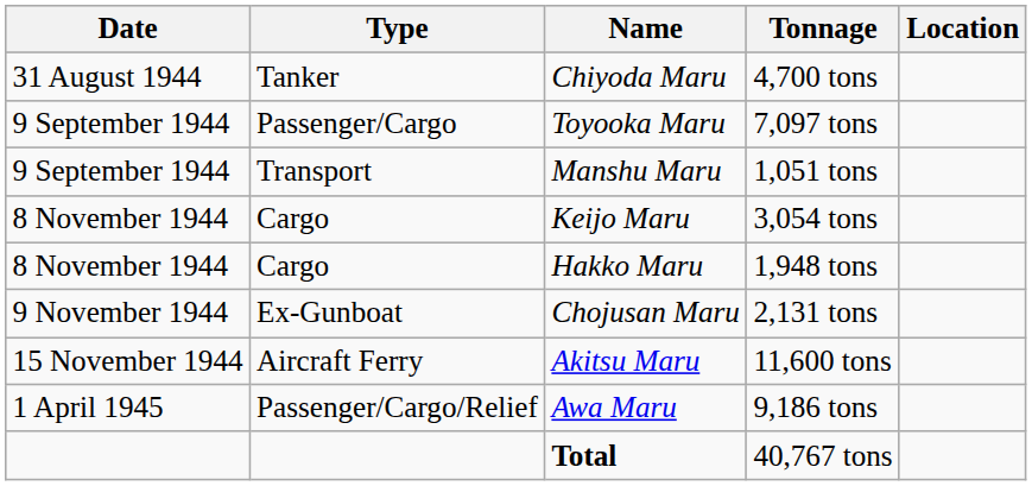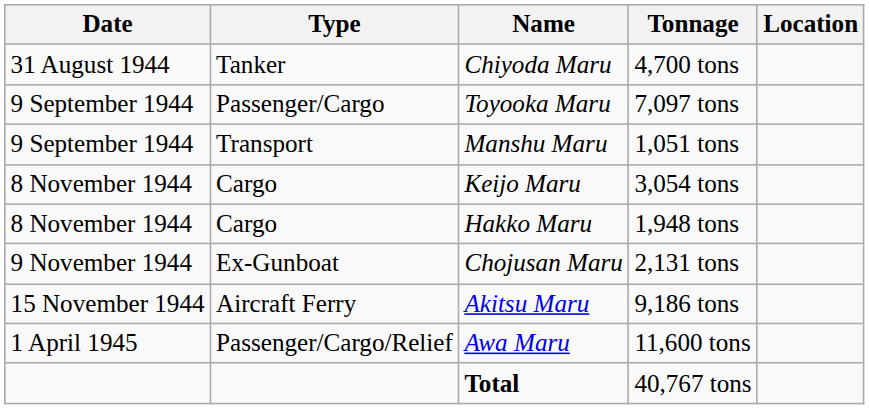 <table class="wikitable">
 <tr>
 <th>Date</th>
 <th>Type</th>
 <th>Name</th>
 <th>Tonnage</th>
 <th>Location</th>
 </tr>
 <tr>
 <td>31 August 1944</td>
 <td>Tanker</td>
 <td><em>Chiyoda Maru</em></td>
 <td>4,700 tons</td>
 <td></td>
 </tr>
 <tr>
 <td>9 September 1944</td>
 <td>Passenger/Cargo</td>
 <td><em>Toyooka Maru</em></td>
 <td>7,097 tons</td>
 <td></td>
 </tr>
 <tr>
 <td>9 September 1944</td>
 <td>Transport</td>
 <td><em>Manshu Maru</em></td>
 <td>1,051 tons</td>
 <td></td>
 </tr>
 <tr>
 <td>8 November 1944</td>
 <td>Cargo</td>
 <td><em>Keijo Maru</em></td>
 <td>3,054 tons</td>
 <td></td>
 </tr>
 <tr>
 <td>8 November 1944</td>
 <td>Cargo</td>
 <td><em>Hakko Maru</em></td>
 <td>1,948 tons</td>
 <td></td>
 </tr>
 <tr>
 <td>9 November 1944</td>
 <td>Ex-Gunboat</td>
 <td><em>Chojusan Maru</em></td>
 <td>2,131 tons</td>
 <td></td>
 </tr>
 <tr>
 <td>15 November 1944</td>
 <td>Aircraft Ferry</td>
 <td><em><a href='#'>Akitsu Maru</a></em></td>
-<td>11,600 tons</td>
+<td>9,186 tons</td>
 <td></td>
 </tr>
 <tr>
 <td>1 April 1945</td>
 <td>Passenger/Cargo/Relief</td>
 <td><em><a href='#'>Awa Maru</a></em></td>
-<td>9,186 tons</td>
+<td>11,600 tons</td>
 <td></td>
 </tr>
 <tr>
 <td></td>
 <td></td>
 <td><strong>Total</strong></td>
 <td>40,767 tons</td>
 </tr>
 </table>
